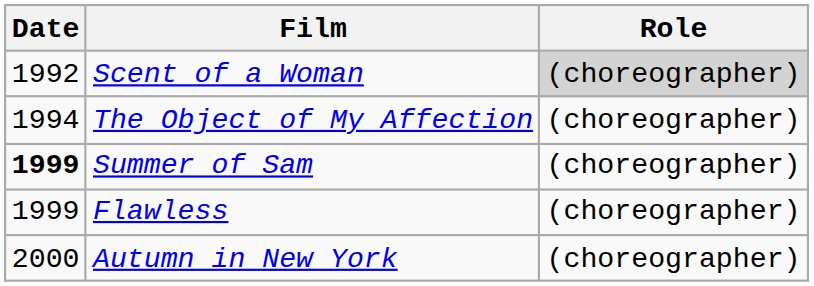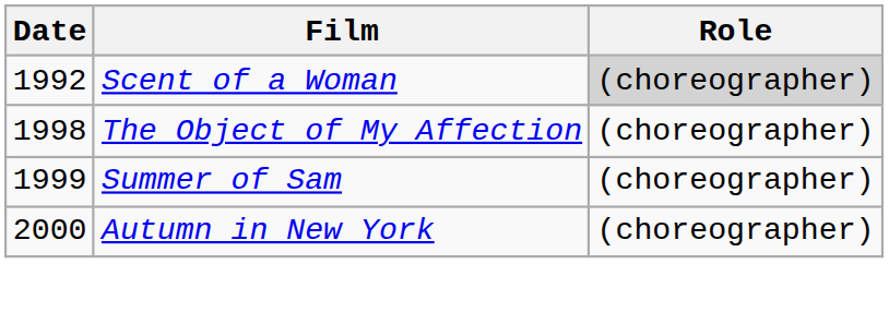 <table class="wikitable">
 <tr>
 <th>Date</th>
 <th>Film</th>
 <th>Role</th>
 </tr>
 <tr>
 <td>1992</td>
 <td><em><a href='#'>Scent of a Woman</a></em></td>
 <td style="background: lightgrey;">(choreographer)</td>
 </tr>
 <tr>
-<td>1994</td>
+<td>1998</td>
 <td><em><a href='#'>The Object of My Affection</a></em></td>
 <td>(choreographer)</td>
 </tr>
 <tr>
-<td><strong>1999</strong></td>
+<td>1999</td>
 <td><em><a href='#'>Summer of Sam</a></em></td>
-<td>(choreographer)</td>
-</tr>
-<tr>
-<td>1999</td>
-<td><em><a href='#'>Flawless</a></em></td>
 <td>(choreographer)</td>
 </tr>
 <tr>
 <td>2000</td>
 <td><em><a href='#'>Autumn in New York</a></em></td>
 <td>(choreographer)</td>
 </tr>
 </table>
